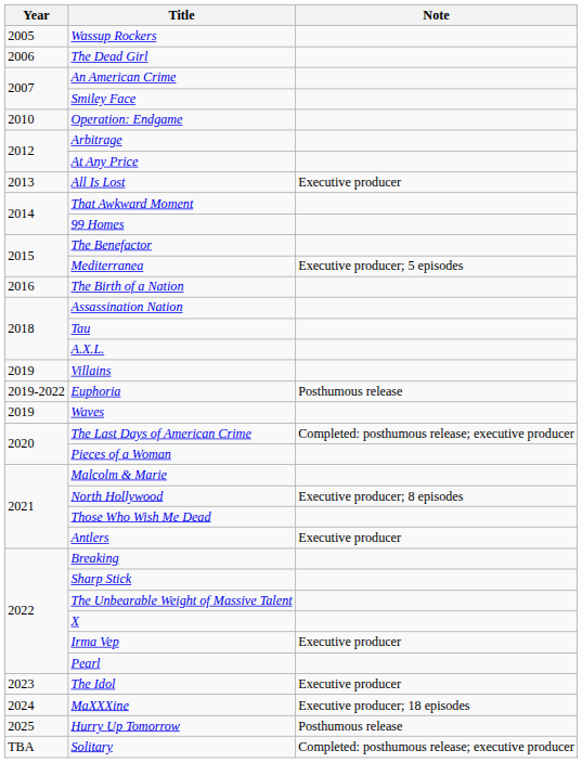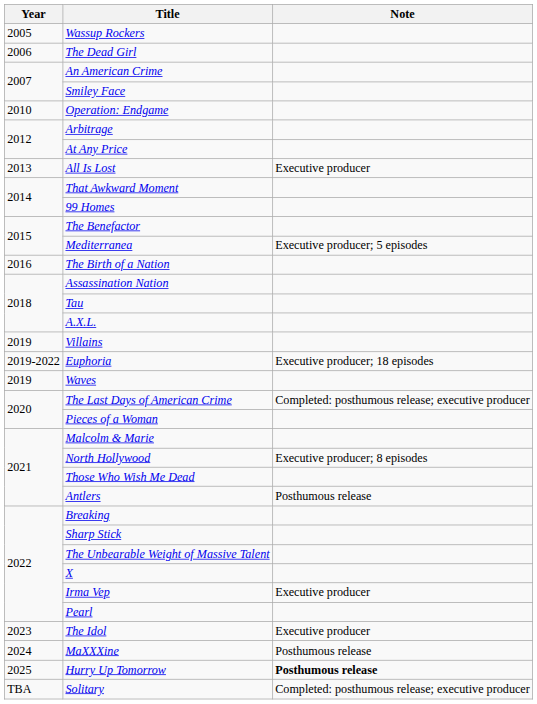 <table class="wikitable">
 <tr>
 <th>Year</th>
 <th>Title</th>
 <th>Note</th>
 </tr>
 <tr>
 <td>2005</td>
 <td><em><a href='#'>Wassup Rockers</a></em></td>
 <td></td>
 </tr>
 <tr>
 <td>2006</td>
 <td><em><a href='#'>The Dead Girl</a></em></td>
 <td></td>
 </tr>
 <tr>
 <td rowspan="2">2007</td>
 <td><em><a href='#'>An American Crime</a></em></td>
 <td></td>
 </tr>
 <tr>
 <td><a href='#'><em>Smiley Face</em></a></td>
 <td></td>
 </tr>
 <tr>
 <td>2010</td>
 <td><em><a href='#'>Operation: Endgame</a></em></td>
 <td></td>
 </tr>
 <tr>
 <td rowspan="2">2012</td>
 <td><a href='#'><em>Arbitrage</em></a></td>
 <td></td>
 </tr>
 <tr>
 <td><em><a href='#'>At Any Price</a></em></td>
 <td></td>
 </tr>
 <tr>
 <td>2013</td>
 <td><em><a href='#'>All Is Lost</a></em></td>
 <td>Executive producer</td>
 </tr>
 <tr>
 <td rowspan="2">2014</td>
 <td><em><a href='#'>That Awkward Moment</a></em></td>
 <td></td>
 </tr>
 <tr>
 <td><em><a href='#'>99 Homes</a></em></td>
 <td></td>
 </tr>
 <tr>
 <td rowspan="2">2015</td>
 <td><a href='#'><em>The Benefactor</em></a></td>
 <td></td>
 </tr>
 <tr>
 <td><a href='#'><em>Mediterranea</em></a></td>
 <td>Executive producer; 5 episodes</td>
 </tr>
 <tr>
 <td>2016</td>
 <td><a href='#'><em>The Birth of a Nation</em></a></td>
 <td></td>
 </tr>
 <tr>
 <td rowspan="3">2018</td>
 <td><em><a href='#'>Assassination Nation</a></em></td>
 <td></td>
 </tr>
 <tr>
 <td><a href='#'><em>Tau</em></a></td>
 <td></td>
 </tr>
 <tr>
 <td><em><a href='#'>A.X.L.</a></em></td>
 <td></td>
 </tr>
 <tr>
 <td>2019</td>
 <td><a href='#'><em>Villains</em></a></td>
 <td></td>
 </tr>
 <tr>
 <td>2019-2022</td>
 <td><a href='#'><em>Euphoria</em></a></td>
-<td>Posthumous release</td>
+<td>Executive producer; 18 episodes</td>
 </tr>
 <tr>
 <td>2019</td>
 <td><a href='#'><em>Waves</em></a></td>
 <td></td>
 </tr>
 <tr>
 <td rowspan="2">2020</td>
 <td><em><a href='#'>The Last Days of American Crime</a></em></td>
 <td>Completed: posthumous release; executive producer</td>
 </tr>
 <tr>
 <td><em><a href='#'>Pieces of a Woman</a></em></td>
 <td></td>
 </tr>
 <tr>
 <td rowspan="4">2021</td>
 <td><em><a href='#'>Malcolm & Marie</a></em></td>
 <td></td>
 </tr>
 <tr>
 <td><a href='#'><em>North Hollywood</em></a></td>
 <td>Executive producer; 8 episodes</td>
 </tr>
 <tr>
 <td><em><a href='#'>Those Who Wish Me Dead</a></em></td>
 <td></td>
 </tr>
 <tr>
 <td><a href='#'><em>Antlers</em></a></td>
-<td>Executive producer</td>
+<td>Posthumous release</td>
 </tr>
 <tr>
 <td rowspan="6">2022</td>
 <td><a href='#'><em>Breaking</em></a></td>
 <td></td>
 </tr>
 <tr>
 <td><em><a href='#'>Sharp Stick</a></em></td>
 <td></td>
 </tr>
 <tr>
 <td><em><a href='#'>The Unbearable Weight of Massive Talent</a></em></td>
 <td></td>
 </tr>
 <tr>
 <td><a href='#'><em>X</em></a></td>
 <td></td>
 </tr>
 <tr>
 <td><a href='#'><em>Irma Vep</em></a></td>
 <td>Executive producer</td>
 </tr>
 <tr>
 <td><a href='#'><em>Pearl</em></a></td>
 <td></td>
 </tr>
 <tr>
 <td>2023</td>
 <td><a href='#'><em>The Idol</em></a></td>
 <td>Executive producer</td>
 </tr>
 <tr>
 <td>2024</td>
 <td><em><a href='#'>MaXXXine</a></em></td>
-<td>Executive producer; 18 episodes</td>
+<td>Posthumous release</td>
 </tr>
 <tr>
 <td>2025</td>
 <td><a href='#'><em>Hurry Up Tomorrow</em></a></td>
-<td>Posthumous release</td>
+<td><strong>Posthumous release</strong></td>
 </tr>
 <tr>
 <td>TBA</td>
 <td><a href='#'><em>Solitary</em></a></td>
 <td>Completed: posthumous release; executive producer</td>
 </tr>
 </table>
